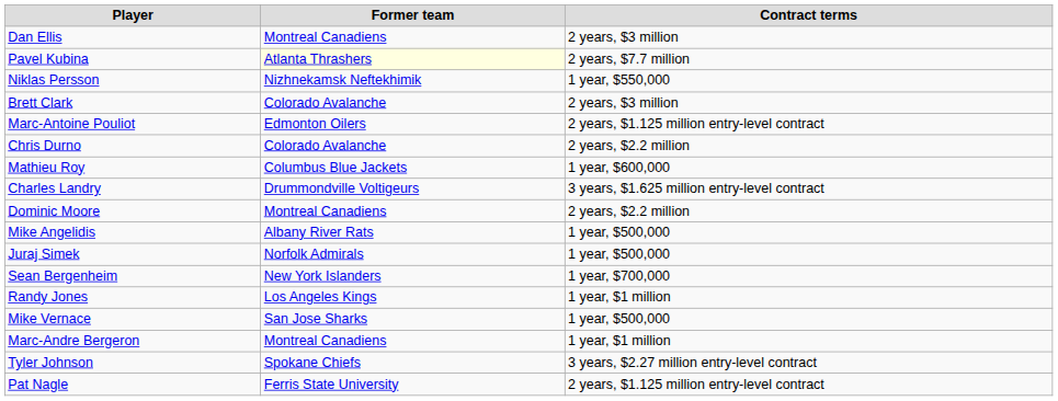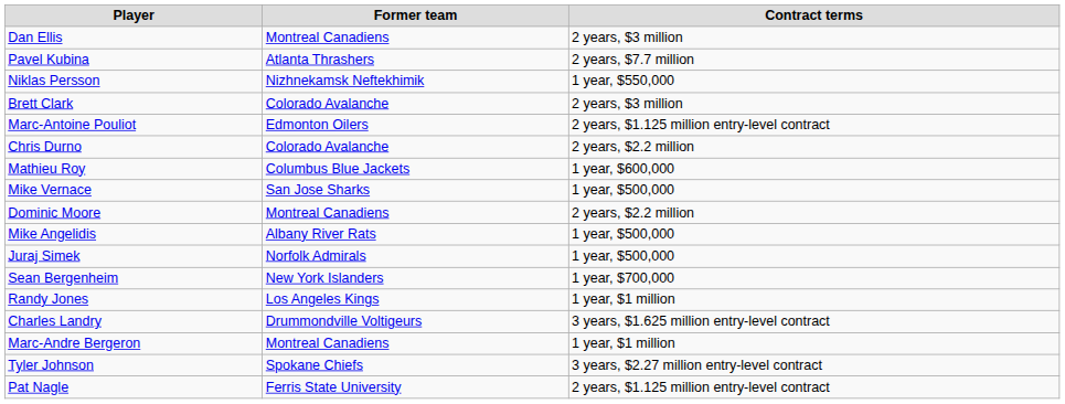 <table class="wikitable" style="width:97%;">
 <tr style="text-align:center; background:#ddd;">
 <td><strong>Player</strong></td>
 <td><strong>Former team</strong></td>
 <td><strong>Contract terms</strong></td>
 </tr>
 <tr>
 <td><a href='#'>Dan Ellis</a></td>
 <td><a href='#'>Montreal Canadiens</a></td>
 <td>2 years, $3 million</td>
 </tr>
 <tr>
 <td><a href='#'>Pavel Kubina</a></td>
-<td style="background: lightyellow;"><a href='#'>Atlanta Thrashers</a></td>
+<td><a href='#'>Atlanta Thrashers</a></td>
 <td>2 years, $7.7 million</td>
 </tr>
 <tr>
 <td><a href='#'>Niklas Persson</a></td>
 <td><a href='#'>Nizhnekamsk Neftekhimik</a></td>
 <td>1 year, $550,000</td>
 </tr>
 <tr>
 <td><a href='#'>Brett Clark</a></td>
 <td><a href='#'>Colorado Avalanche</a></td>
 <td>2 years, $3 million</td>
 </tr>
 <tr>
 <td><a href='#'>Marc-Antoine Pouliot</a></td>
 <td><a href='#'>Edmonton Oilers</a></td>
 <td>2 years, $1.125 million entry-level contract</td>
 </tr>
 <tr>
 <td><a href='#'>Chris Durno</a></td>
 <td><a href='#'>Colorado Avalanche</a></td>
 <td>2 years, $2.2 million</td>
 </tr>
 <tr>
 <td><a href='#'>Mathieu Roy</a></td>
 <td><a href='#'>Columbus Blue Jackets</a></td>
 <td>1 year, $600,000</td>
 </tr>
 <tr>
-<td><a href='#'>Charles Landry</a></td>
-<td><a href='#'>Drummondville Voltigeurs</a></td>
-<td>3 years, $1.625 million entry-level contract</td>
+<td><a href='#'>Mike Vernace</a></td>
+<td><a href='#'>San Jose Sharks</a></td>
+<td>1 year, $500,000</td>
 </tr>
 <tr>
 <td><a href='#'>Dominic Moore</a></td>
 <td><a href='#'>Montreal Canadiens</a></td>
 <td>2 years, $2.2 million</td>
 </tr>
 <tr>
 <td><a href='#'>Mike Angelidis</a></td>
 <td><a href='#'>Albany River Rats</a></td>
 <td>1 year, $500,000</td>
 </tr>
 <tr>
 <td><a href='#'>Juraj Simek</a></td>
 <td><a href='#'>Norfolk Admirals</a></td>
 <td>1 year, $500,000</td>
 </tr>
 <tr>
 <td><a href='#'>Sean Bergenheim</a></td>
 <td><a href='#'>New York Islanders</a></td>
 <td>1 year, $700,000</td>
 </tr>
 <tr>
 <td><a href='#'>Randy Jones</a></td>
 <td><a href='#'>Los Angeles Kings</a></td>
 <td>1 year, $1 million</td>
 </tr>
 <tr>
-<td><a href='#'>Mike Vernace</a></td>
-<td><a href='#'>San Jose Sharks</a></td>
-<td>1 year, $500,000</td>
+<td><a href='#'>Charles Landry</a></td>
+<td><a href='#'>Drummondville Voltigeurs</a></td>
+<td>3 years, $1.625 million entry-level contract</td>
 </tr>
 <tr>
 <td><a href='#'>Marc-Andre Bergeron</a></td>
 <td><a href='#'>Montreal Canadiens</a></td>
 <td>1 year, $1 million</td>
 </tr>
 <tr>
 <td><a href='#'>Tyler Johnson</a></td>
 <td><a href='#'>Spokane Chiefs</a></td>
 <td>3 years, $2.27 million entry-level contract</td>
 </tr>
 <tr>
 <td><a href='#'>Pat Nagle</a></td>
 <td><a href='#'>Ferris State University</a></td>
 <td>2 years, $1.125 million entry-level contract</td>
 </tr>
 </table>
